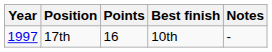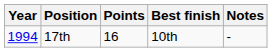 <table class="wikitable" style="font-size: 95%;">
 <tr>
 <th>Year</th>
 <th>Position</th>
 <th>Points</th>
 <th>Best finish</th>
 <th>Notes</th>
 </tr>
 <tr>
-<td><a href='#'>1997</a></td>
+<td><a href='#'>1994</a></td>
 <td>17th</td>
 <td>16</td>
 <td>10th</td>
 <td>-</td>
 </tr>
 </table>
